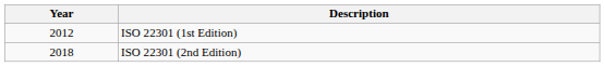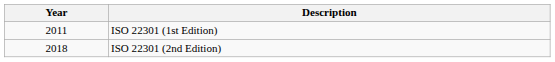 <table class = "wikitable" font-size = 95%; width = 50%; background-color = transparent>
 <tr>
 <th>Year</th>
 <th>Description</th>
 </tr>
 <tr>
-<td align = "center">2012</td>
+<td align = "center">2011</td>
 <td>ISO 22301 (1st Edition)</td>
 </tr>
 <tr>
 <td align = "center">2018</td>
 <td>ISO 22301 (2nd Edition)</td>
 </tr>
 </table>
